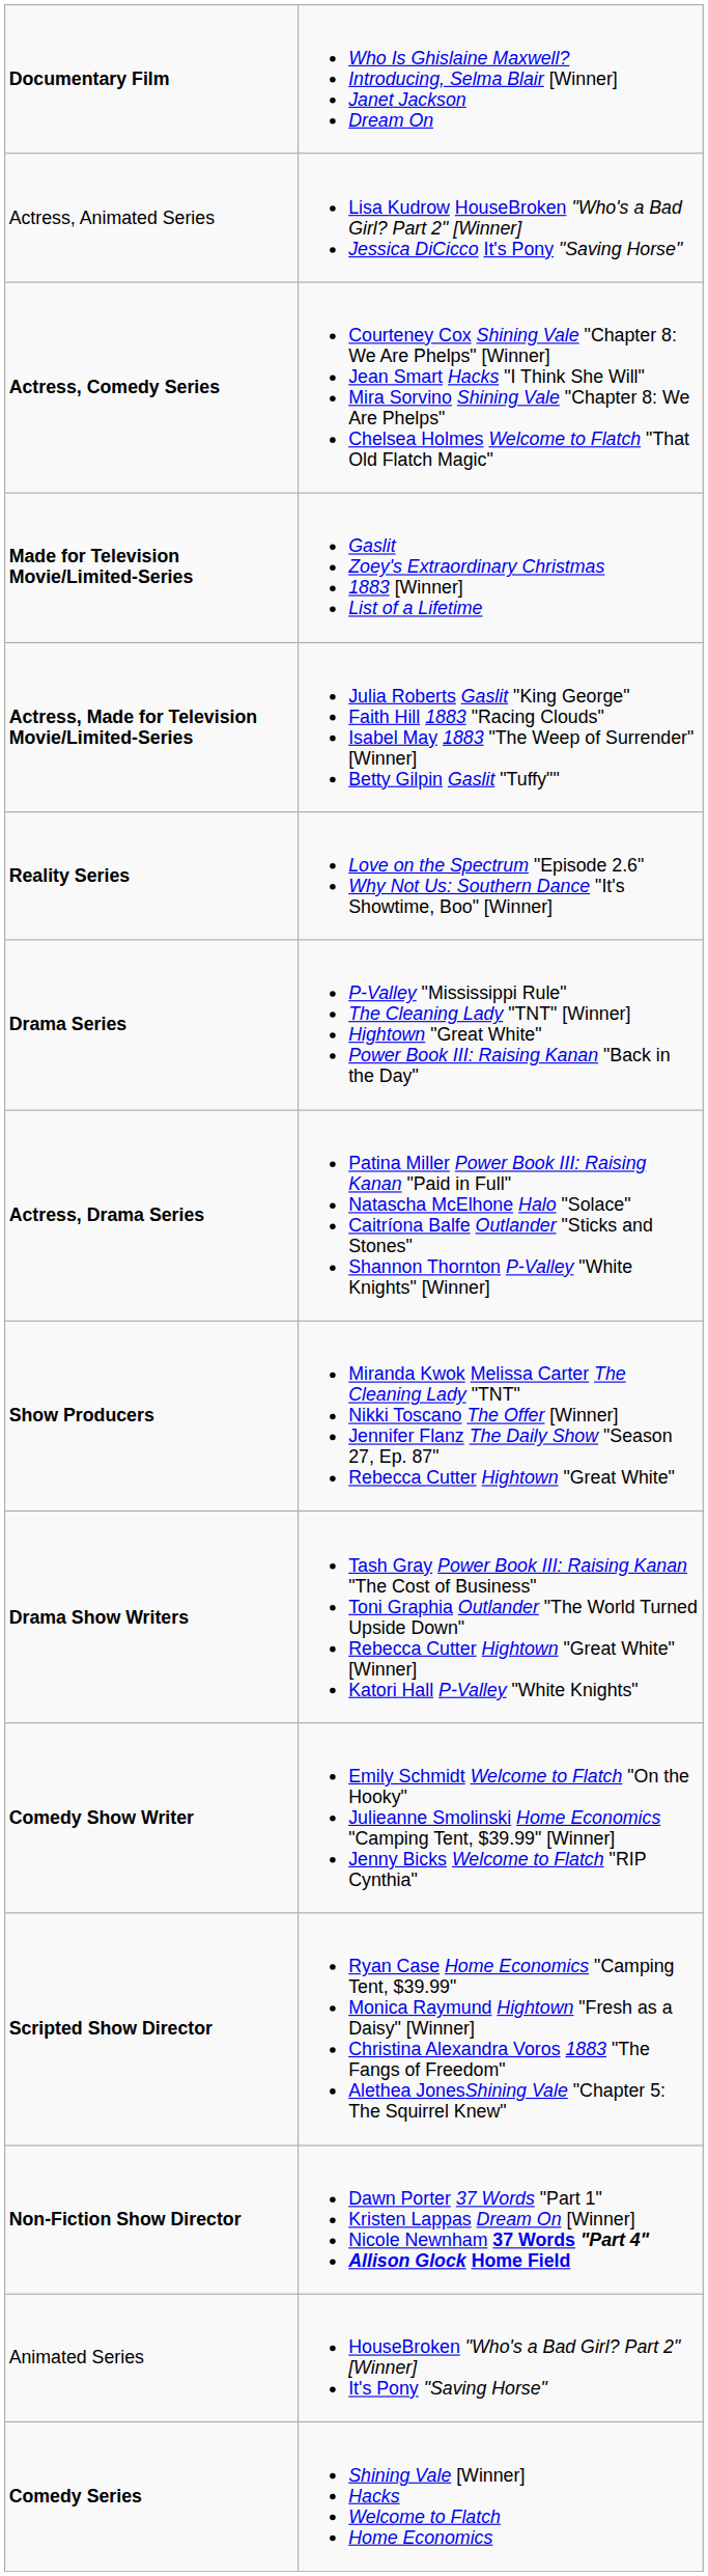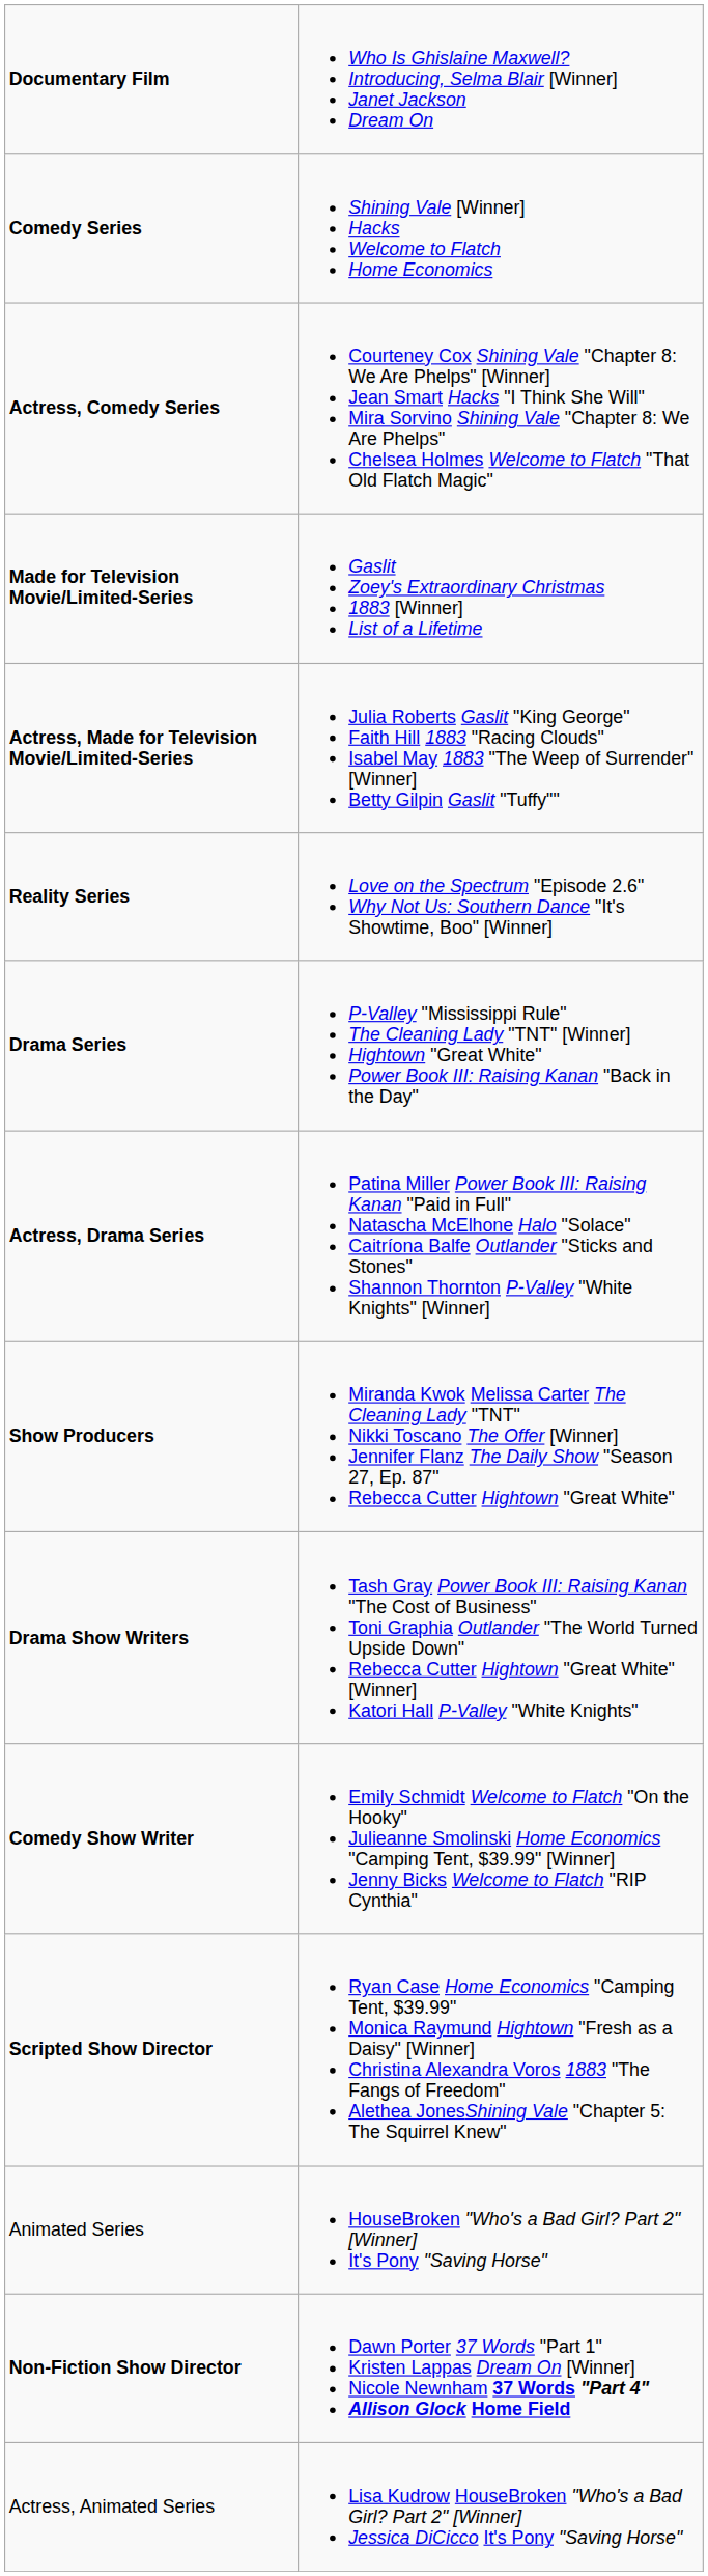 <table class="wikitable">
 <tr>
 <td><strong>Documentary Film</strong></td>
 <td><br><ul><li><em><a href='#'>Who Is Ghislaine Maxwell?</a></em></li><li><em><a href='#'>Introducing, Selma Blair</a></em> [Winner]</li><li><em><a href='#'>Janet Jackson</a></em></li><li><em><a href='#'>Dream On</a></em></li></ul></td>
 </tr>
 <tr>
-<td></strong>Actress, Animated Series<strong></td>
-<td><br><ul><li><a href='#'>Lisa Kudrow</a> </em><a href='#'>HouseBroken</a><em> "Who's a Bad Girl? Part 2" [Winner]</li><li><a href='#'>Jessica DiCicco</a> </em><a href='#'>It's Pony</a><em> "Saving Horse"</li></ul></td>
+<td><strong>Comedy Series</strong></td>
+<td><br><ul><li><em><a href='#'>Shining Vale</a></em> [Winner]</li><li><em><a href='#'>Hacks</a></em></li><li><em><a href='#'>Welcome to Flatch</a></em></li><li><em><a href='#'>Home Economics</a></em></li></ul></td>
 </tr>
 <tr>
 <td><strong>Actress, Comedy Series</strong></td>
 <td><br><ul><li><a href='#'>Courteney Cox</a> <em><a href='#'>Shining Vale</a></em> "Chapter 8: We Are Phelps" [Winner]</li><li><a href='#'>Jean Smart</a> <em><a href='#'>Hacks</a></em> "I Think She Will"</li><li><a href='#'>Mira Sorvino</a> <em><a href='#'>Shining Vale</a></em> "Chapter 8: We Are Phelps"</li><li><a href='#'>Chelsea Holmes</a> <em><a href='#'>Welcome to Flatch</a></em> "That Old Flatch Magic"</li></ul></td>
 </tr>
 <tr>
 <td><strong>Made for Television Movie/Limited-Series</strong></td>
 <td><br><ul><li><em><a href='#'>Gaslit</a></em></li><li><em><a href='#'>Zoey's Extraordinary Christmas</a></em></li><li><em><a href='#'>1883</a></em> [Winner]</li><li><em><a href='#'>List of a Lifetime</a></em></li></ul></td>
 </tr>
 <tr>
 <td><strong>Actress, Made for Television Movie/Limited-Series</strong></td>
 <td><br><ul><li><a href='#'>Julia Roberts</a> <em><a href='#'>Gaslit</a></em> "King George"</li><li><a href='#'>Faith Hill</a> <em><a href='#'>1883</a></em> "Racing Clouds"</li><li><a href='#'>Isabel May</a> <em><a href='#'>1883</a></em> "The Weep of Surrender" [Winner]</li><li><a href='#'>Betty Gilpin</a> <em><a href='#'>Gaslit</a></em> "Tuffy""</li></ul></td>
 </tr>
 <tr>
 <td><strong>Reality Series</strong></td>
 <td><br><ul><li><em><a href='#'>Love on the Spectrum</a></em> "Episode 2.6"</li><li><em><a href='#'>Why Not Us: Southern Dance</a></em> "It's Showtime, Boo" [Winner]</li></ul></td>
 </tr>
 <tr>
 <td><strong>Drama Series</strong></td>
 <td><br><ul><li><em><a href='#'>P-Valley</a></em> "Mississippi Rule"</li><li><em><a href='#'>The Cleaning Lady</a></em> "TNT" [Winner]</li><li><em><a href='#'>Hightown</a></em> "Great White"</li><li><em><a href='#'>Power Book III: Raising Kanan</a></em> "Back in the Day"</li></ul></td>
 </tr>
 <tr>
 <td><strong>Actress, Drama Series</strong></td>
 <td><br><ul><li><a href='#'>Patina Miller</a> <em><a href='#'>Power Book III: Raising Kanan</a></em> "Paid in Full"</li><li><a href='#'>Natascha McElhone</a> <em><a href='#'>Halo</a></em> "Solace"</li><li><a href='#'>Caitríona Balfe</a> <em><a href='#'>Outlander</a></em> "Sticks and Stones"</li><li><a href='#'>Shannon Thornton</a> <em><a href='#'>P-Valley</a></em>  "White Knights" [Winner]</li></ul></td>
 </tr>
 <tr>
 <td><strong>Show Producers</strong></td>
 <td><br><ul><li><a href='#'>Miranda Kwok</a> <a href='#'>Melissa Carter</a> <em><a href='#'>The Cleaning Lady</a></em> "TNT"</li><li><a href='#'>Nikki Toscano</a> <em><a href='#'>The Offer</a></em> [Winner]</li><li><a href='#'>Jennifer Flanz</a> <em><a href='#'>The Daily Show</a></em> "Season 27, Ep. 87"</li><li><a href='#'>Rebecca Cutter</a> <em><a href='#'>Hightown</a></em> "Great White"</li></ul></td>
 </tr>
 <tr>
 <td><strong>Drama Show Writers</strong></td>
 <td><br><ul><li><a href='#'>Tash Gray</a> <em><a href='#'>Power Book III: Raising Kanan</a></em> "The Cost of Business"</li><li><a href='#'>Toni Graphia</a> <em><a href='#'>Outlander</a></em> "The World Turned Upside Down"</li><li><a href='#'>Rebecca Cutter</a> <em><a href='#'>Hightown</a></em> "Great White" [Winner]</li><li><a href='#'>Katori Hall</a> <em><a href='#'>P-Valley</a></em> "White Knights"</li></ul></td>
 </tr>
 <tr>
 <td><strong>Comedy Show Writer</strong></td>
 <td><br><ul><li><a href='#'>Emily Schmidt</a> <em><a href='#'>Welcome to Flatch</a></em>  "On the Hooky"</li><li><a href='#'>Julieanne Smolinski</a> <em><a href='#'>Home Economics</a></em>  "Camping Tent, $39.99" [Winner]</li><li><a href='#'>Jenny Bicks</a> <em><a href='#'>Welcome to Flatch</a></em>  "RIP Cynthia"</li></ul></td>
 </tr>
 <tr>
 <td><strong>Scripted Show Director</strong></td>
 <td><br><ul><li><a href='#'>Ryan Case</a> <em><a href='#'>Home Economics</a></em>  "Camping Tent, $39.99"</li><li><a href='#'>Monica Raymund</a> <em><a href='#'>Hightown</a></em> "Fresh as a Daisy" [Winner]</li><li><a href='#'>Christina Alexandra Voros</a> <em><a href='#'>1883</a></em>  "The Fangs of Freedom"</li><li><a href='#'>Alethea Jones</a><em><a href='#'>Shining Vale</a></em>  "Chapter 5: The Squirrel Knew"</li></ul></td>
 </tr>
 <tr>
+<td></strong>Animated Series<strong></td>
+<td><br><ul><li></em><a href='#'>HouseBroken</a><em> "Who's a Bad Girl? Part 2" [Winner]</li><li></em><a href='#'>It's Pony</a><em> "Saving Horse"</li></ul></td>
+</tr>
+<tr>
 <td><strong>Non-Fiction Show Director</strong></td>
 <td><br><ul><li><a href='#'>Dawn Porter</a> <em><a href='#'>37 Words</a></em> "Part 1"</li><li><a href='#'>Kristen Lappas</a> <em><a href='#'>Dream On</a></em> [Winner]</li><li><a href='#'>Nicole Newnham</a> <strong><a href='#'>37 Words</a><em> "Part 4"</li><li><a href='#'>Allison Glock</a> </em><a href='#'>Home Field</a><em></li></ul></td>
 </tr>
 <tr>
-<td></strong>Animated Series<strong></td>
-<td><br><ul><li></em><a href='#'>HouseBroken</a><em> "Who's a Bad Girl? Part 2" [Winner]</li><li></em><a href='#'>It's Pony</a><em> "Saving Horse"</li></ul></td>
-</tr>
-<tr>
-<td><strong>Comedy Series</strong></td>
-<td><br><ul><li><em><a href='#'>Shining Vale</a></em> [Winner]</li><li><em><a href='#'>Hacks</a></em></li><li><em><a href='#'>Welcome to Flatch</a></em></li><li><em><a href='#'>Home Economics</a></em></li></ul></td>
+<td></strong>Actress, Animated Series<strong></td>
+<td><br><ul><li><a href='#'>Lisa Kudrow</a> </em><a href='#'>HouseBroken</a><em> "Who's a Bad Girl? Part 2" [Winner]</li><li><a href='#'>Jessica DiCicco</a> </em><a href='#'>It's Pony</a><em> "Saving Horse"</li></ul></td>
 </tr>
 </table>
